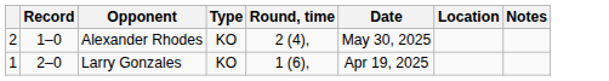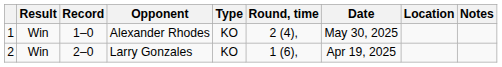 <table class="wikitable" style="text-align:center">
 <tr>
 <th></th>
+<th>Result</th>
 <th>Record</th>
 <th>Opponent</th>
 <th>Type</th>
 <th>Round, time</th>
 <th>Date</th>
 <th>Location</th>
 <th>Notes</th>
 </tr>
 <tr>
-<td>2</td>
+<td>1</td>
+<td>Win</td>
 <td>1–0</td>
 <td style="text-align:left;">Alexander Rhodes</td>
 <td>KO</td>
 <td>2 (4), </td>
 <td>May 30, 2025</td>
 <td style="text-align:left;"></td>
 <td></td>
 </tr>
 <tr>
-<td>1</td>
+<td>2</td>
+<td>Win</td>
 <td>2–0</td>
 <td style="text-align:left;">Larry Gonzales</td>
 <td>KO</td>
 <td>1 (6), </td>
 <td>Apr 19, 2025</td>
 <td style="text-align:left;"></td>
 <td></td>
 </tr>
 </table>
